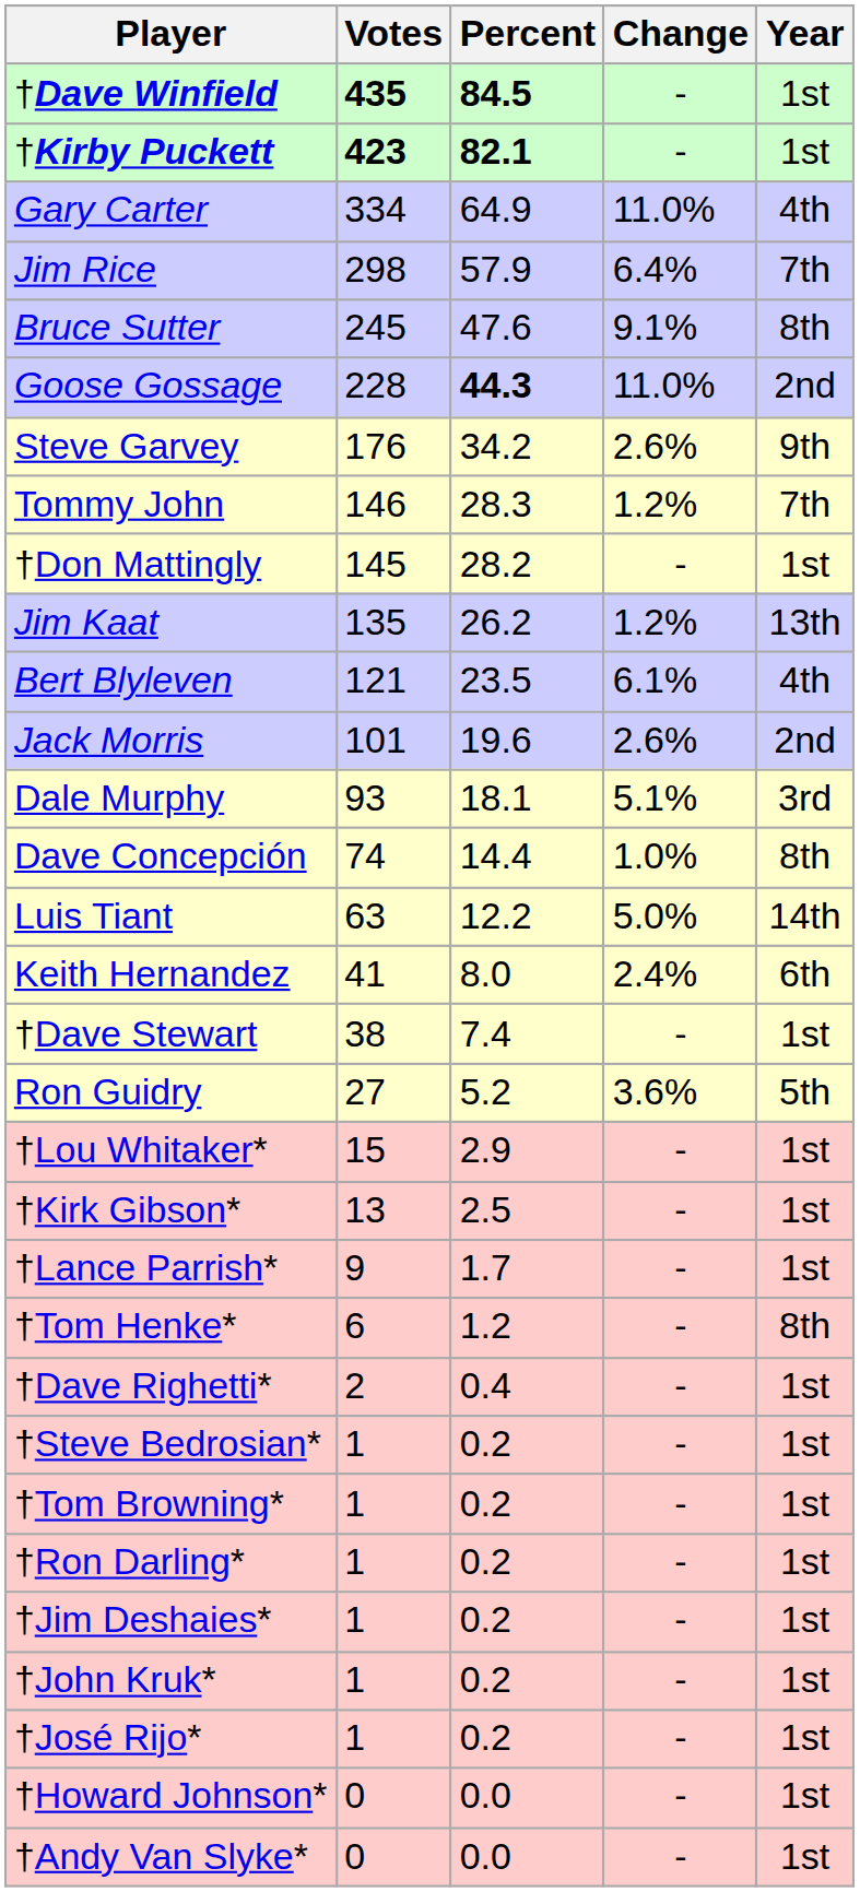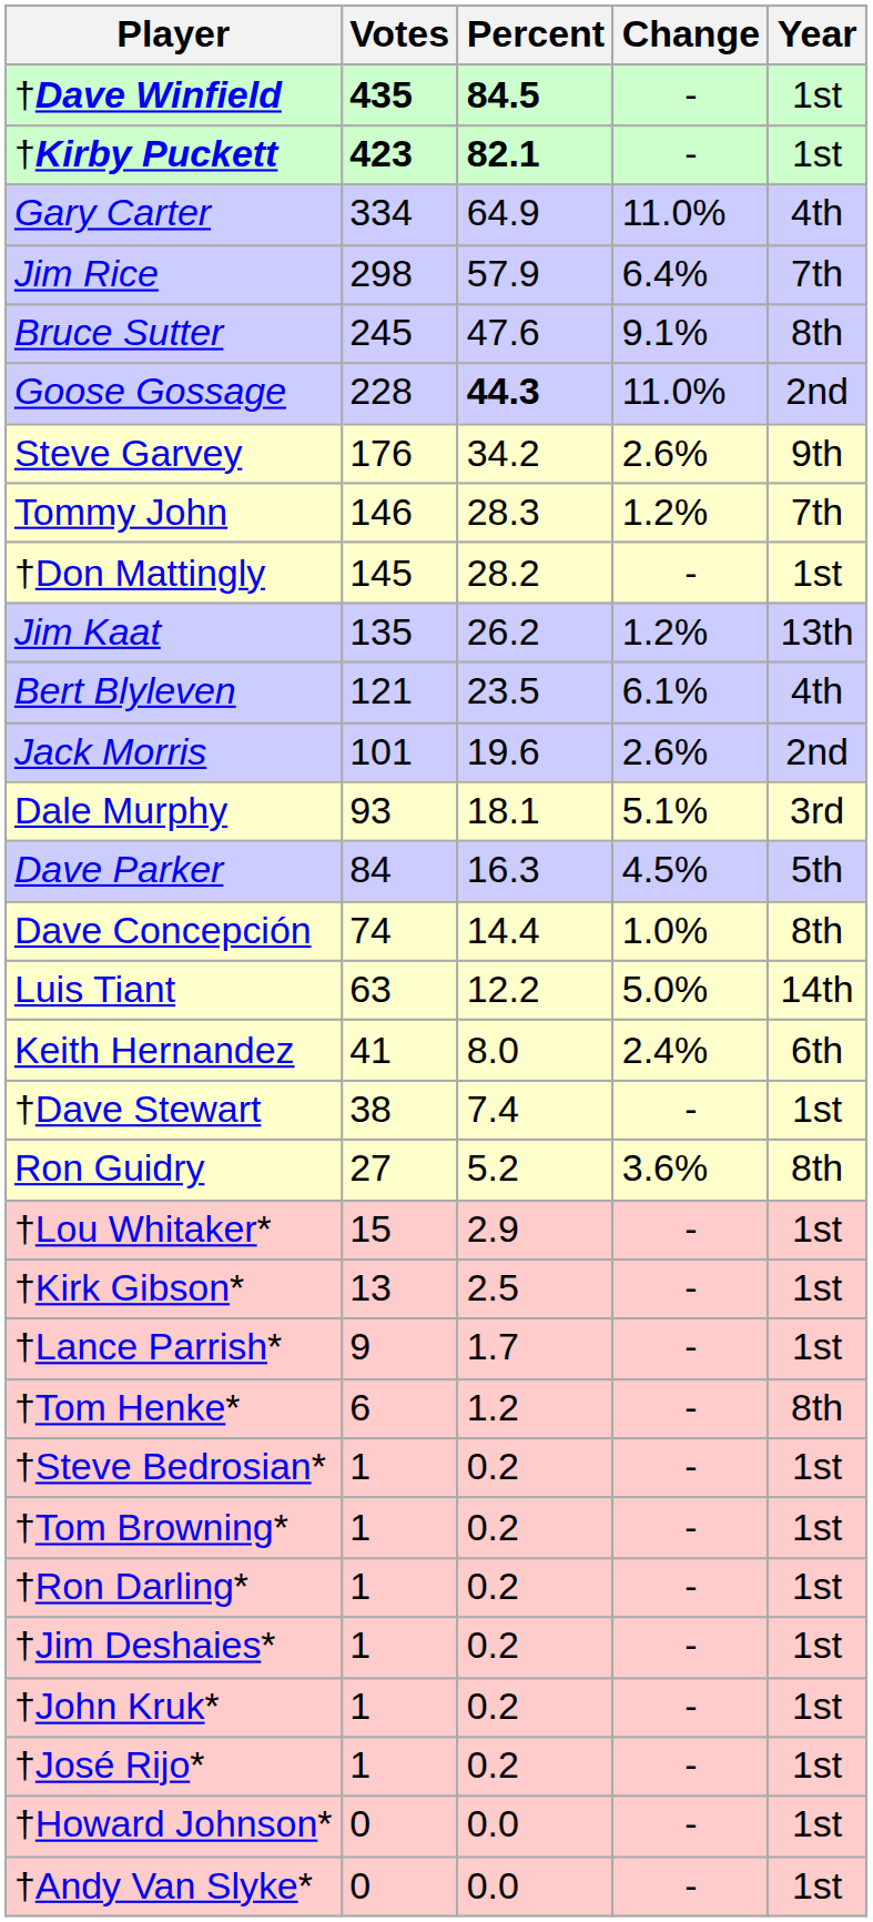 <table class="wikitable sortable">
 <tr>
 <th>Player</th>
 <th>Votes</th>
 <th>Percent</th>
 <th>Change</th>
 <th>Year</th>
 </tr>
 <tr bgcolor="#ccffcc">
 <td>†<strong><em><a href='#'>Dave Winfield</a></em></strong></td>
 <td><strong>435</strong></td>
 <td><strong>84.5</strong></td>
 <td align=center>-</td>
 <td align="center">1st</td>
 </tr>
 <tr bgcolor="#ccffcc">
 <td>†<strong><em><a href='#'>Kirby Puckett</a></em></strong></td>
 <td><strong>423</strong></td>
 <td><strong>82.1</strong></td>
 <td align=center>-</td>
 <td align="center">1st</td>
 </tr>
 <tr bgcolor="#ccccff">
 <td><em><a href='#'>Gary Carter</a></em></td>
 <td>334</td>
 <td>64.9</td>
 <td align="left"> 11.0%</td>
 <td align="center">4th</td>
 </tr>
 <tr bgcolor="#ccccff">
 <td><em><a href='#'>Jim Rice</a></em></td>
 <td>298</td>
 <td>57.9</td>
 <td align="left"> 6.4%</td>
 <td align="center">7th</td>
 </tr>
 <tr bgcolor="#ccccff">
 <td><em><a href='#'>Bruce Sutter</a></em></td>
 <td>245</td>
 <td>47.6</td>
 <td align="left"> 9.1%</td>
 <td align="center">8th</td>
 </tr>
 <tr bgcolor="#ccccff">
 <td><em><a href='#'>Goose Gossage</a></em></td>
 <td>228</td>
 <td><strong>44.3</strong></td>
 <td align="left"> 11.0%</td>
 <td align="center">2nd</td>
 </tr>
 <tr bgcolor="#ffffcc">
 <td><a href='#'>Steve Garvey</a></td>
 <td>176</td>
 <td>34.2</td>
 <td align="left"> 2.6%</td>
 <td align="center">9th</td>
 </tr>
 <tr bgcolor="#ffffcc">
 <td><a href='#'>Tommy John</a></td>
 <td>146</td>
 <td>28.3</td>
 <td align="left"> 1.2%</td>
 <td align="center">7th</td>
 </tr>
 <tr bgcolor="#ffffcc">
 <td>†<a href='#'>Don Mattingly</a></td>
 <td>145</td>
 <td>28.2</td>
 <td align=center>-</td>
 <td align="center">1st</td>
 </tr>
 <tr bgcolor="#ccccff">
 <td><em><a href='#'>Jim Kaat</a></em></td>
 <td>135</td>
 <td>26.2</td>
 <td align="left"> 1.2%</td>
 <td align="center">13th</td>
 </tr>
 <tr bgcolor="#ccccff">
 <td><em><a href='#'>Bert Blyleven</a></em></td>
 <td>121</td>
 <td>23.5</td>
 <td align="left"> 6.1%</td>
 <td align="center">4th</td>
 </tr>
 <tr bgcolor="#ccccff">
 <td><em><a href='#'>Jack Morris</a></em></td>
 <td>101</td>
 <td>19.6</td>
 <td align="left"> 2.6%</td>
 <td align="center">2nd</td>
 </tr>
 <tr bgcolor="#ffffcc">
 <td><a href='#'>Dale Murphy</a></td>
 <td>93</td>
 <td>18.1</td>
 <td align="left"> 5.1%</td>
 <td align="center">3rd</td>
 </tr>
+<tr bgcolor="#ccccff">
+<td><em><a href='#'>Dave Parker</a></em></td>
+<td>84</td>
+<td>16.3</td>
+<td align="left"> 4.5%</td>
+<td align="center">5th</td>
+</tr>
 <tr bgcolor="#ffffcc">
 <td><a href='#'>Dave Concepción</a></td>
 <td>74</td>
 <td>14.4</td>
 <td align="left"> 1.0%</td>
 <td align="center">8th</td>
 </tr>
 <tr bgcolor="#ffffcc">
 <td><a href='#'>Luis Tiant</a></td>
 <td>63</td>
 <td>12.2</td>
 <td align="left"> 5.0%</td>
 <td align="center">14th</td>
 </tr>
 <tr bgcolor="#ffffcc">
 <td><a href='#'>Keith Hernandez</a></td>
 <td>41</td>
 <td>8.0</td>
 <td align="left"> 2.4%</td>
 <td align="center">6th</td>
 </tr>
 <tr bgcolor="#ffffcc">
 <td>†<a href='#'>Dave Stewart</a></td>
 <td>38</td>
 <td>7.4</td>
 <td align=center>-</td>
 <td align="center">1st</td>
 </tr>
 <tr bgcolor="#ffffcc">
 <td><a href='#'>Ron Guidry</a></td>
 <td>27</td>
 <td>5.2</td>
 <td align="left"> 3.6%</td>
-<td align="center">5th</td>
+<td align="center">8th</td>
 </tr>
 <tr bgcolor="#ffcccc">
 <td>†<a href='#'>Lou Whitaker</a>*</td>
 <td>15</td>
 <td>2.9</td>
 <td align=center>-</td>
 <td align="center">1st</td>
 </tr>
 <tr bgcolor="#ffcccc">
 <td>†<a href='#'>Kirk Gibson</a>*</td>
 <td>13</td>
 <td>2.5</td>
 <td align=center>-</td>
 <td align="center">1st</td>
 </tr>
 <tr bgcolor="#ffcccc">
 <td>†<a href='#'>Lance Parrish</a>*</td>
 <td>9</td>
 <td>1.7</td>
 <td align=center>-</td>
 <td align="center">1st</td>
 </tr>
 <tr bgcolor="#ffcccc">
 <td>†<a href='#'>Tom Henke</a>*</td>
 <td>6</td>
 <td>1.2</td>
 <td align=center>-</td>
 <td align="center">8th</td>
-</tr>
-<tr bgcolor="#ffcccc">
-<td>†<a href='#'>Dave Righetti</a>*</td>
-<td>2</td>
-<td>0.4</td>
-<td align=center>-</td>
-<td align="center">1st</td>
 </tr>
 <tr bgcolor="#ffcccc">
 <td>†<a href='#'>Steve Bedrosian</a>*</td>
 <td>1</td>
 <td>0.2</td>
 <td align=center>-</td>
 <td align="center">1st</td>
 </tr>
 <tr bgcolor="#ffcccc">
 <td>†<a href='#'>Tom Browning</a>*</td>
 <td>1</td>
 <td>0.2</td>
 <td align=center>-</td>
 <td align="center">1st</td>
 </tr>
 <tr bgcolor="#ffcccc">
 <td>†<a href='#'>Ron Darling</a>*</td>
 <td>1</td>
 <td>0.2</td>
 <td align=center>-</td>
 <td align="center">1st</td>
 </tr>
 <tr bgcolor="#ffcccc">
 <td>†<a href='#'>Jim Deshaies</a>*</td>
 <td>1</td>
 <td>0.2</td>
 <td align=center>-</td>
 <td align="center">1st</td>
 </tr>
 <tr bgcolor="#ffcccc">
 <td>†<a href='#'>John Kruk</a>*</td>
 <td>1</td>
 <td>0.2</td>
 <td align=center>-</td>
 <td align="center">1st</td>
 </tr>
 <tr bgcolor="#ffcccc">
 <td>†<a href='#'>José Rijo</a>*</td>
 <td>1</td>
 <td>0.2</td>
 <td align=center>-</td>
 <td align="center">1st</td>
 </tr>
 <tr bgcolor="#ffcccc">
 <td>†<a href='#'>Howard Johnson</a>*</td>
 <td>0</td>
 <td>0.0</td>
 <td align=center>-</td>
 <td align="center">1st</td>
 </tr>
 <tr bgcolor="#ffcccc">
 <td>†<a href='#'>Andy Van Slyke</a>*</td>
 <td>0</td>
 <td>0.0</td>
 <td align=center>-</td>
 <td align="center">1st</td>
 </tr>
 </table>
